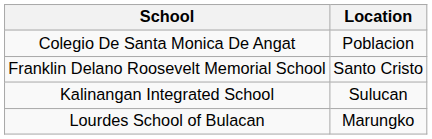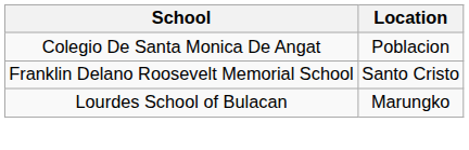 <table class="wikitable" style="text-align:center;">
 <tr>
 <th>School</th>
 <th>Location</th>
 </tr>
 <tr>
 <td>Colegio De Santa Monica De Angat</td>
 <td>Poblacion</td>
 </tr>
 <tr>
 <td>Franklin Delano Roosevelt Memorial School</td>
 <td>Santo Cristo</td>
 </tr>
 <tr>
-<td>Kalinangan Integrated School</td>
-<td>Sulucan</td>
-</tr>
-<tr>
 <td>Lourdes School of Bulacan</td>
 <td>Marungko</td>
 </tr>
 </table>
